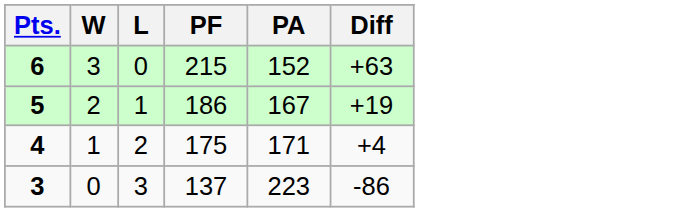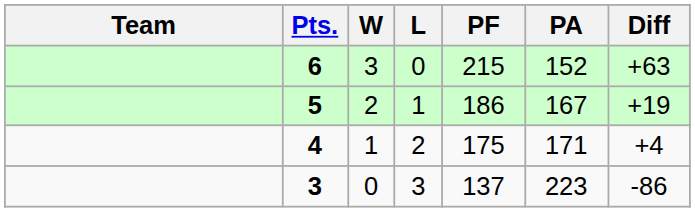 <table class=wikitable style="font-size:90%;">
 <tr align=center>
+<th width=150px>Team</th>
 <th width=30px><a href='#'>Pts.</a></th>
 <th width=20px>W</th>
 <th width=20px>L</th>
 <th width=40px>PF</th>
 <th width=40px>PA</th>
 <th width=40px>Diff</th>
 </tr>
 <tr align=center bgcolor="#ccffcc">
+<td align=left></td>
 <td><strong>6</strong></td>
 <td>3</td>
 <td>0</td>
 <td>215</td>
 <td>152</td>
 <td>+63</td>
 </tr>
 <tr align=center bgcolor="#ccffcc">
+<td align=left></td>
 <td><strong>5</strong></td>
 <td>2</td>
 <td>1</td>
 <td>186</td>
 <td>167</td>
 <td>+19</td>
 </tr>
 <tr align=center>
+<td align=left></td>
 <td><strong>4</strong></td>
 <td>1</td>
 <td>2</td>
 <td>175</td>
 <td>171</td>
 <td>+4</td>
 </tr>
 <tr align=center>
+<td align=left></td>
 <td><strong>3</strong></td>
 <td>0</td>
 <td>3</td>
 <td>137</td>
 <td>223</td>
 <td>-86</td>
 </tr>
 </table>
